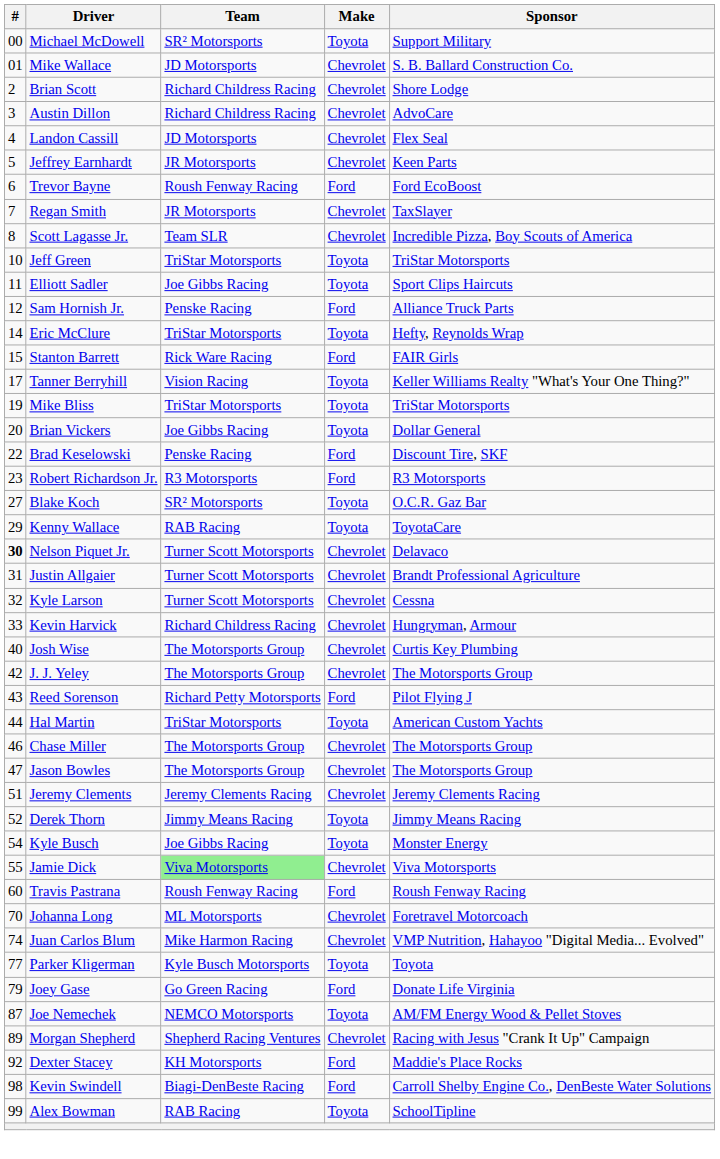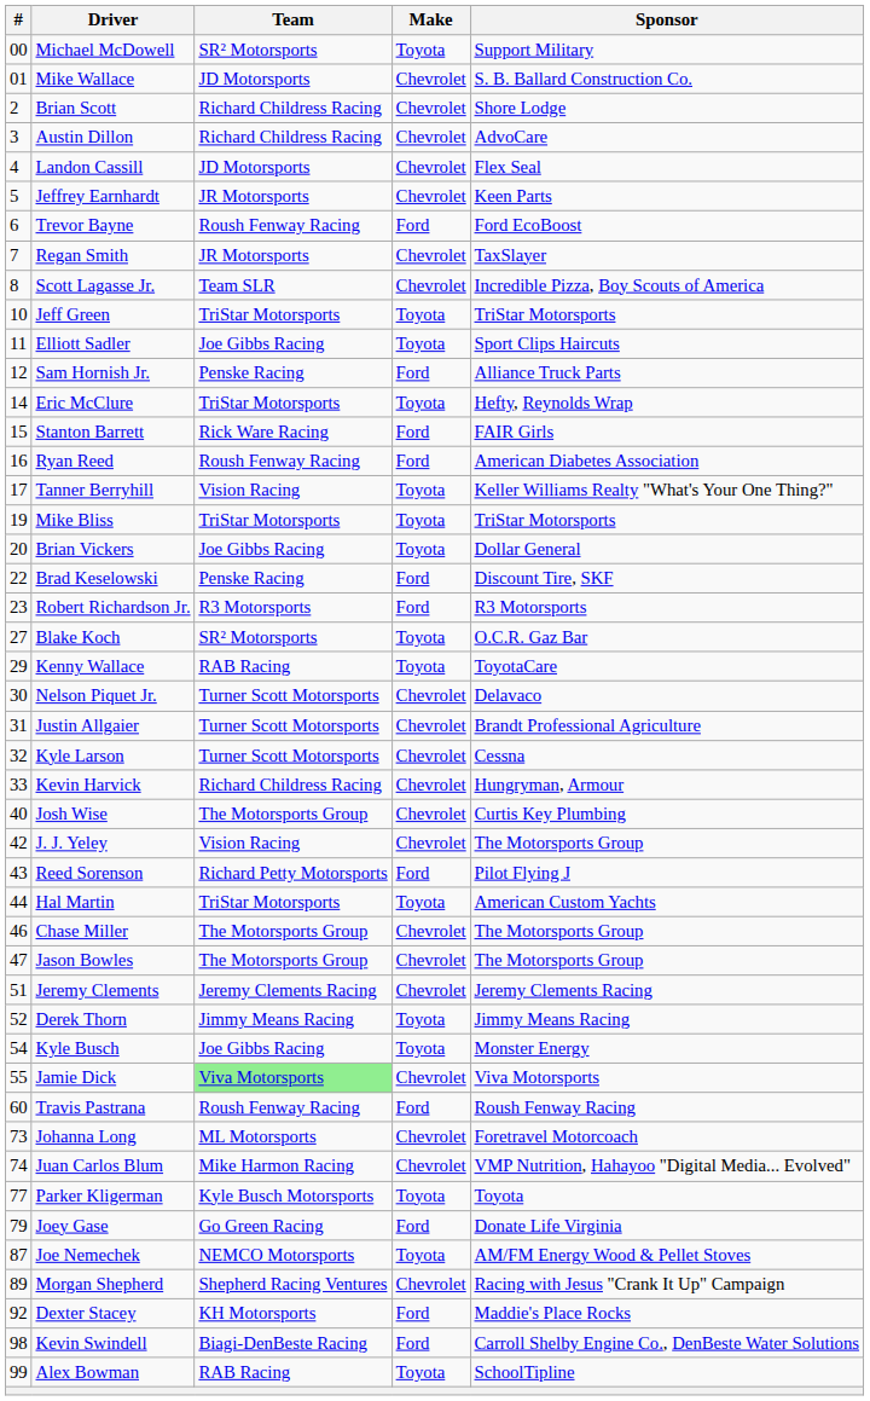 <table class="wikitable" style="font-size:95%">
 <tr>
 <th>#</th>
 <th>Driver</th>
 <th>Team</th>
 <th>Make</th>
 <th>Sponsor</th>
 </tr>
 <tr>
 <td>00</td>
 <td><a href='#'>Michael McDowell</a></td>
 <td><a href='#'>SR² Motorsports</a></td>
 <td><a href='#'>Toyota</a></td>
 <td><a href='#'>Support Military</a></td>
 </tr>
 <tr>
 <td>01</td>
 <td><a href='#'>Mike Wallace</a></td>
 <td><a href='#'>JD Motorsports</a></td>
 <td><a href='#'>Chevrolet</a></td>
 <td><a href='#'>S. B. Ballard Construction Co.</a></td>
 </tr>
 <tr>
 <td>2</td>
 <td><a href='#'>Brian Scott</a></td>
 <td><a href='#'>Richard Childress Racing</a></td>
 <td><a href='#'>Chevrolet</a></td>
 <td><a href='#'>Shore Lodge</a></td>
 </tr>
 <tr>
 <td>3</td>
 <td><a href='#'>Austin Dillon</a></td>
 <td><a href='#'>Richard Childress Racing</a></td>
 <td><a href='#'>Chevrolet</a></td>
 <td><a href='#'>AdvoCare</a></td>
 </tr>
 <tr>
 <td>4</td>
 <td><a href='#'>Landon Cassill</a></td>
 <td><a href='#'>JD Motorsports</a></td>
 <td><a href='#'>Chevrolet</a></td>
 <td><a href='#'>Flex Seal</a></td>
 </tr>
 <tr>
 <td>5</td>
 <td><a href='#'>Jeffrey Earnhardt</a></td>
 <td><a href='#'>JR Motorsports</a></td>
 <td><a href='#'>Chevrolet</a></td>
 <td><a href='#'>Keen Parts</a></td>
 </tr>
 <tr>
 <td>6</td>
 <td><a href='#'>Trevor Bayne</a></td>
 <td><a href='#'>Roush Fenway Racing</a></td>
 <td><a href='#'>Ford</a></td>
 <td><a href='#'>Ford EcoBoost</a></td>
 </tr>
 <tr>
 <td>7</td>
 <td><a href='#'>Regan Smith</a></td>
 <td><a href='#'>JR Motorsports</a></td>
 <td><a href='#'>Chevrolet</a></td>
 <td><a href='#'>TaxSlayer</a></td>
 </tr>
 <tr>
 <td>8</td>
 <td><a href='#'>Scott Lagasse Jr.</a></td>
 <td><a href='#'>Team SLR</a></td>
 <td><a href='#'>Chevrolet</a></td>
 <td><a href='#'>Incredible Pizza</a>, <a href='#'>Boy Scouts of America</a></td>
 </tr>
 <tr>
 <td>10</td>
 <td><a href='#'>Jeff Green</a></td>
 <td><a href='#'>TriStar Motorsports</a></td>
 <td><a href='#'>Toyota</a></td>
 <td><a href='#'>TriStar Motorsports</a></td>
 </tr>
 <tr>
 <td>11</td>
 <td><a href='#'>Elliott Sadler</a></td>
 <td><a href='#'>Joe Gibbs Racing</a></td>
 <td><a href='#'>Toyota</a></td>
 <td><a href='#'>Sport Clips Haircuts</a></td>
 </tr>
 <tr>
 <td>12</td>
 <td><a href='#'>Sam Hornish Jr.</a></td>
 <td><a href='#'>Penske Racing</a></td>
 <td><a href='#'>Ford</a></td>
 <td><a href='#'>Alliance Truck Parts</a></td>
 </tr>
 <tr>
 <td>14</td>
 <td><a href='#'>Eric McClure</a></td>
 <td><a href='#'>TriStar Motorsports</a></td>
 <td><a href='#'>Toyota</a></td>
 <td><a href='#'>Hefty</a>, <a href='#'>Reynolds Wrap</a></td>
 </tr>
 <tr>
 <td>15</td>
 <td><a href='#'>Stanton Barrett</a></td>
 <td><a href='#'>Rick Ware Racing</a></td>
 <td><a href='#'>Ford</a></td>
 <td><a href='#'>FAIR Girls</a></td>
 </tr>
 <tr>
+<td>16</td>
+<td><a href='#'>Ryan Reed</a></td>
+<td><a href='#'>Roush Fenway Racing</a></td>
+<td><a href='#'>Ford</a></td>
+<td><a href='#'>American Diabetes Association</a></td>
+</tr>
+<tr>
 <td>17</td>
 <td><a href='#'>Tanner Berryhill</a></td>
 <td><a href='#'>Vision Racing</a></td>
 <td><a href='#'>Toyota</a></td>
 <td><a href='#'>Keller Williams Realty</a> "What's Your One Thing?"</td>
 </tr>
 <tr>
 <td>19</td>
 <td><a href='#'>Mike Bliss</a></td>
 <td><a href='#'>TriStar Motorsports</a></td>
 <td><a href='#'>Toyota</a></td>
 <td><a href='#'>TriStar Motorsports</a></td>
 </tr>
 <tr>
 <td>20</td>
 <td><a href='#'>Brian Vickers</a></td>
 <td><a href='#'>Joe Gibbs Racing</a></td>
 <td><a href='#'>Toyota</a></td>
 <td><a href='#'>Dollar General</a></td>
 </tr>
 <tr>
 <td>22</td>
 <td><a href='#'>Brad Keselowski</a></td>
 <td><a href='#'>Penske Racing</a></td>
 <td><a href='#'>Ford</a></td>
 <td><a href='#'>Discount Tire</a>, <a href='#'>SKF</a></td>
 </tr>
 <tr>
 <td>23</td>
 <td><a href='#'>Robert Richardson Jr.</a></td>
 <td><a href='#'>R3 Motorsports</a></td>
 <td><a href='#'>Ford</a></td>
 <td><a href='#'>R3 Motorsports</a></td>
 </tr>
 <tr>
 <td>27</td>
 <td><a href='#'>Blake Koch</a></td>
 <td><a href='#'>SR² Motorsports</a></td>
 <td><a href='#'>Toyota</a></td>
 <td><a href='#'>O.C.R. Gaz Bar</a></td>
 </tr>
 <tr>
 <td>29</td>
 <td><a href='#'>Kenny Wallace</a></td>
 <td><a href='#'>RAB Racing</a></td>
 <td><a href='#'>Toyota</a></td>
 <td><a href='#'>ToyotaCare</a></td>
 </tr>
 <tr>
-<td><strong>30</strong></td>
+<td>30</td>
 <td><a href='#'>Nelson Piquet Jr.</a></td>
 <td><a href='#'>Turner Scott Motorsports</a></td>
 <td><a href='#'>Chevrolet</a></td>
 <td><a href='#'>Delavaco</a></td>
 </tr>
 <tr>
 <td>31</td>
 <td><a href='#'>Justin Allgaier</a></td>
 <td><a href='#'>Turner Scott Motorsports</a></td>
 <td><a href='#'>Chevrolet</a></td>
 <td><a href='#'>Brandt Professional Agriculture</a></td>
 </tr>
 <tr>
 <td>32</td>
 <td><a href='#'>Kyle Larson</a></td>
 <td><a href='#'>Turner Scott Motorsports</a></td>
 <td><a href='#'>Chevrolet</a></td>
 <td><a href='#'>Cessna</a></td>
 </tr>
 <tr>
 <td>33</td>
 <td><a href='#'>Kevin Harvick</a></td>
 <td><a href='#'>Richard Childress Racing</a></td>
 <td><a href='#'>Chevrolet</a></td>
 <td><a href='#'>Hungryman</a>, <a href='#'>Armour</a></td>
 </tr>
 <tr>
 <td>40</td>
 <td><a href='#'>Josh Wise</a></td>
 <td><a href='#'>The Motorsports Group</a></td>
 <td><a href='#'>Chevrolet</a></td>
 <td><a href='#'>Curtis Key Plumbing</a></td>
 </tr>
 <tr>
 <td>42</td>
 <td><a href='#'>J. J. Yeley</a></td>
-<td><a href='#'>The Motorsports Group</a></td>
+<td><a href='#'>Vision Racing</a></td>
 <td><a href='#'>Chevrolet</a></td>
 <td><a href='#'>The Motorsports Group</a></td>
 </tr>
 <tr>
 <td>43</td>
 <td><a href='#'>Reed Sorenson</a></td>
 <td><a href='#'>Richard Petty Motorsports</a></td>
 <td><a href='#'>Ford</a></td>
 <td><a href='#'>Pilot Flying J</a></td>
 </tr>
 <tr>
 <td>44</td>
 <td><a href='#'>Hal Martin</a></td>
 <td><a href='#'>TriStar Motorsports</a></td>
 <td><a href='#'>Toyota</a></td>
 <td><a href='#'>American Custom Yachts</a></td>
 </tr>
 <tr>
 <td>46</td>
 <td><a href='#'>Chase Miller</a></td>
 <td><a href='#'>The Motorsports Group</a></td>
 <td><a href='#'>Chevrolet</a></td>
 <td><a href='#'>The Motorsports Group</a></td>
 </tr>
 <tr>
 <td>47</td>
 <td><a href='#'>Jason Bowles</a></td>
 <td><a href='#'>The Motorsports Group</a></td>
 <td><a href='#'>Chevrolet</a></td>
 <td><a href='#'>The Motorsports Group</a></td>
 </tr>
 <tr>
 <td>51</td>
 <td><a href='#'>Jeremy Clements</a></td>
 <td><a href='#'>Jeremy Clements Racing</a></td>
 <td><a href='#'>Chevrolet</a></td>
 <td><a href='#'>Jeremy Clements Racing</a></td>
 </tr>
 <tr>
 <td>52</td>
 <td><a href='#'>Derek Thorn</a></td>
 <td><a href='#'>Jimmy Means Racing</a></td>
 <td><a href='#'>Toyota</a></td>
 <td><a href='#'>Jimmy Means Racing</a></td>
 </tr>
 <tr>
 <td>54</td>
 <td><a href='#'>Kyle Busch</a></td>
 <td><a href='#'>Joe Gibbs Racing</a></td>
 <td><a href='#'>Toyota</a></td>
 <td><a href='#'>Monster Energy</a></td>
 </tr>
 <tr>
 <td>55</td>
 <td><a href='#'>Jamie Dick</a></td>
 <td style="background: lightgreen;"><a href='#'>Viva Motorsports</a></td>
 <td><a href='#'>Chevrolet</a></td>
 <td><a href='#'>Viva Motorsports</a></td>
 </tr>
 <tr>
 <td>60</td>
 <td><a href='#'>Travis Pastrana</a></td>
 <td><a href='#'>Roush Fenway Racing</a></td>
 <td><a href='#'>Ford</a></td>
 <td><a href='#'>Roush Fenway Racing</a></td>
 </tr>
 <tr>
-<td>70</td>
+<td>73</td>
 <td><a href='#'>Johanna Long</a></td>
 <td><a href='#'>ML Motorsports</a></td>
 <td><a href='#'>Chevrolet</a></td>
 <td><a href='#'>Foretravel Motorcoach</a></td>
 </tr>
 <tr>
 <td>74</td>
 <td><a href='#'>Juan Carlos Blum</a></td>
 <td><a href='#'>Mike Harmon Racing</a></td>
 <td><a href='#'>Chevrolet</a></td>
 <td><a href='#'>VMP Nutrition</a>, <a href='#'>Hahayoo</a> "Digital Media... Evolved"</td>
 </tr>
 <tr>
 <td>77</td>
 <td><a href='#'>Parker Kligerman</a></td>
 <td><a href='#'>Kyle Busch Motorsports</a></td>
 <td><a href='#'>Toyota</a></td>
 <td><a href='#'>Toyota</a></td>
 </tr>
 <tr>
 <td>79</td>
 <td><a href='#'>Joey Gase</a></td>
 <td><a href='#'>Go Green Racing</a></td>
 <td><a href='#'>Ford</a></td>
 <td><a href='#'>Donate Life Virginia</a></td>
 </tr>
 <tr>
 <td>87</td>
 <td><a href='#'>Joe Nemechek</a></td>
 <td><a href='#'>NEMCO Motorsports</a></td>
 <td><a href='#'>Toyota</a></td>
 <td><a href='#'>AM/FM Energy Wood & Pellet Stoves</a></td>
 </tr>
 <tr>
 <td>89</td>
 <td><a href='#'>Morgan Shepherd</a></td>
 <td><a href='#'>Shepherd Racing Ventures</a></td>
 <td><a href='#'>Chevrolet</a></td>
 <td><a href='#'>Racing with Jesus</a> "Crank It Up" Campaign</td>
 </tr>
 <tr>
 <td>92</td>
 <td><a href='#'>Dexter Stacey</a></td>
 <td><a href='#'>KH Motorsports</a></td>
 <td><a href='#'>Ford</a></td>
 <td><a href='#'>Maddie's Place Rocks</a></td>
 </tr>
 <tr>
 <td>98</td>
 <td><a href='#'>Kevin Swindell</a></td>
 <td><a href='#'>Biagi-DenBeste Racing</a></td>
 <td><a href='#'>Ford</a></td>
 <td><a href='#'>Carroll Shelby Engine Co.</a>, <a href='#'>DenBeste Water Solutions</a></td>
 </tr>
 <tr>
 <td>99</td>
 <td><a href='#'>Alex Bowman</a></td>
 <td><a href='#'>RAB Racing</a></td>
 <td><a href='#'>Toyota</a></td>
 <td><a href='#'>SchoolTipline</a></td>
 </tr>
 <tr>
 <th colspan="5"></th>
 </tr>
 </table>
